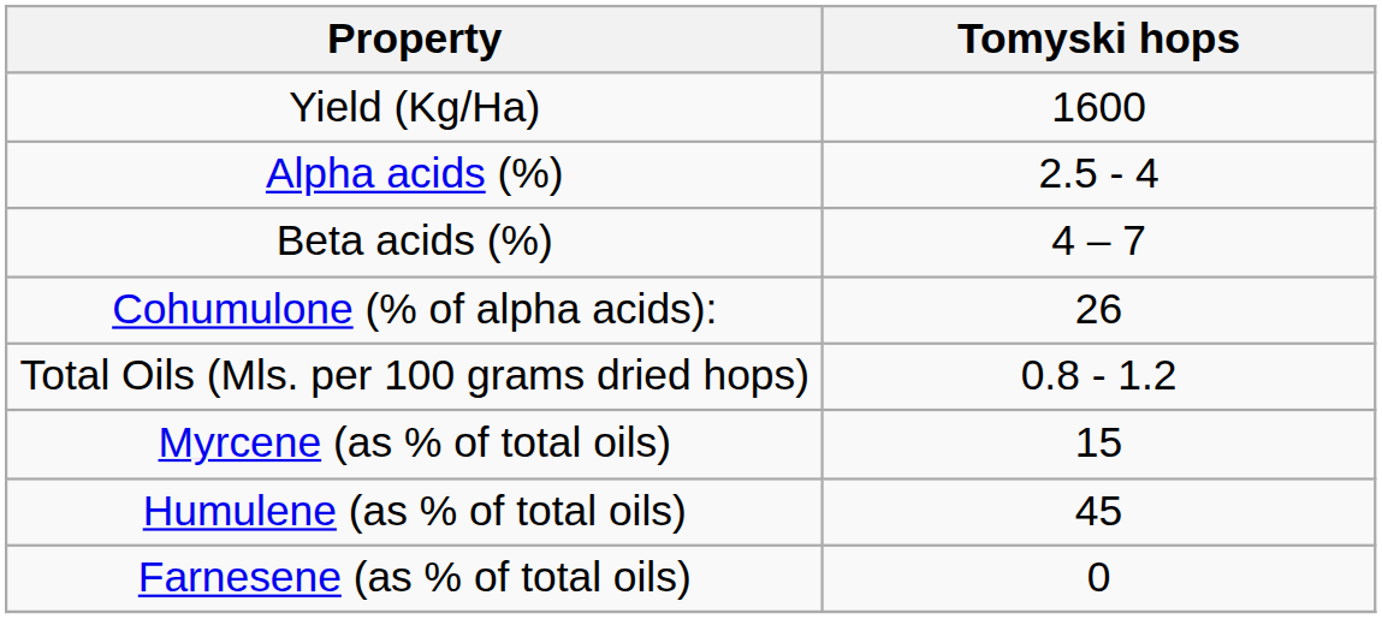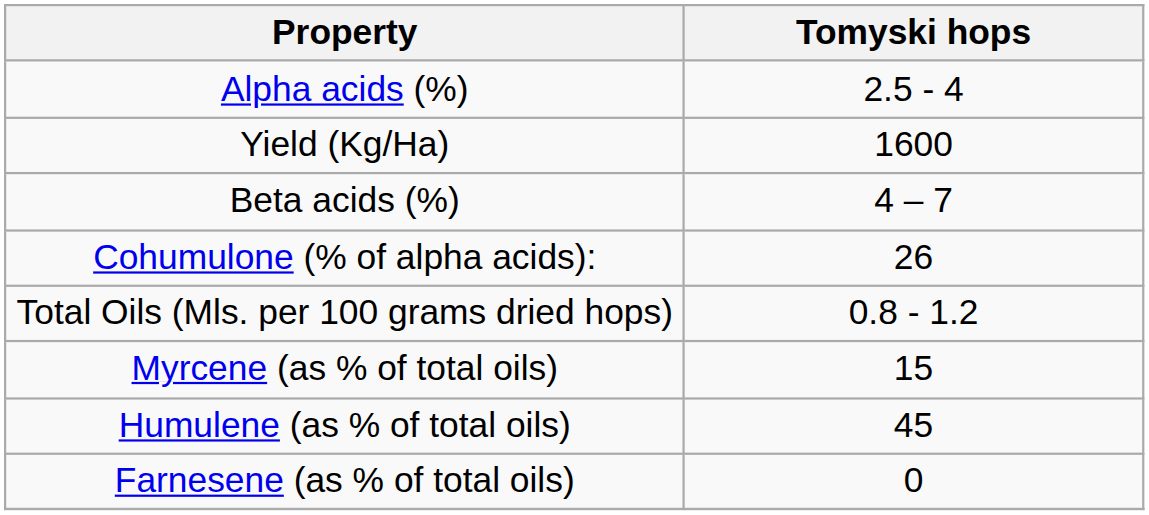 <table class="wikitable">
 <tr>
 <th width="300">Property</th>
 <th width="200">Tomyski hops</th>
 </tr>
 <tr>
+<td align="center"><a href='#'>Alpha acids</a> (%)</td>
+<td align="center">2.5 - 4</td>
+</tr>
+<tr>
 <td align="center">Yield (Kg/Ha)</td>
 <td align="center">1600</td>
-</tr>
-<tr>
-<td align="center"><a href='#'>Alpha acids</a> (%)</td>
-<td align="center">2.5 - 4</td>
 </tr>
 <tr>
 <td align="center">Beta acids (%)</td>
 <td align="center">4 – 7</td>
 </tr>
 <tr>
 <td align="center"><a href='#'>Cohumulone</a> (% of alpha acids):</td>
 <td align="center">26</td>
 </tr>
 <tr>
 <td align="center">Total Oils (Mls. per 100 grams dried hops)</td>
 <td align="center">0.8 - 1.2</td>
 </tr>
 <tr>
 <td align="center"><a href='#'>Myrcene</a> (as % of total oils)</td>
 <td align="center">15</td>
 </tr>
 <tr>
 <td align="center"><a href='#'>Humulene</a> (as % of total oils)</td>
 <td align="center">45</td>
 </tr>
 <tr>
 <td align="center"><a href='#'>Farnesene</a> (as % of total oils)</td>
 <td align="center">0</td>
 </tr>
 <tr>
 </tr>
 </table>
